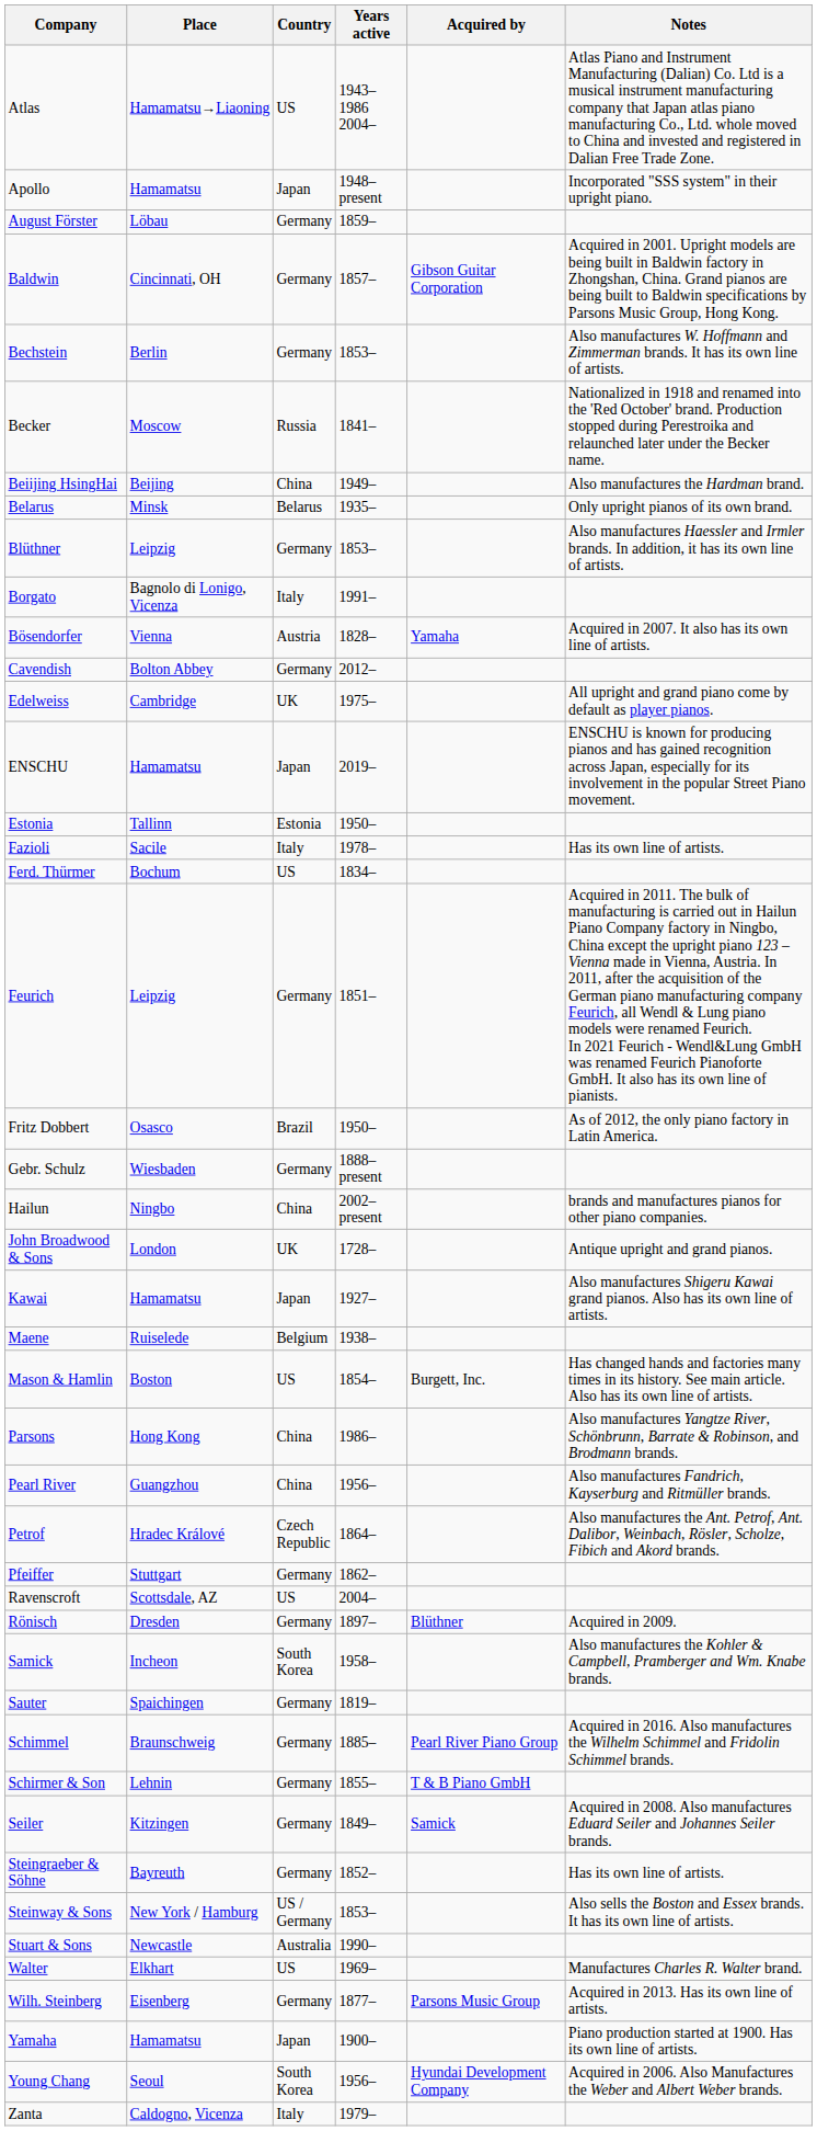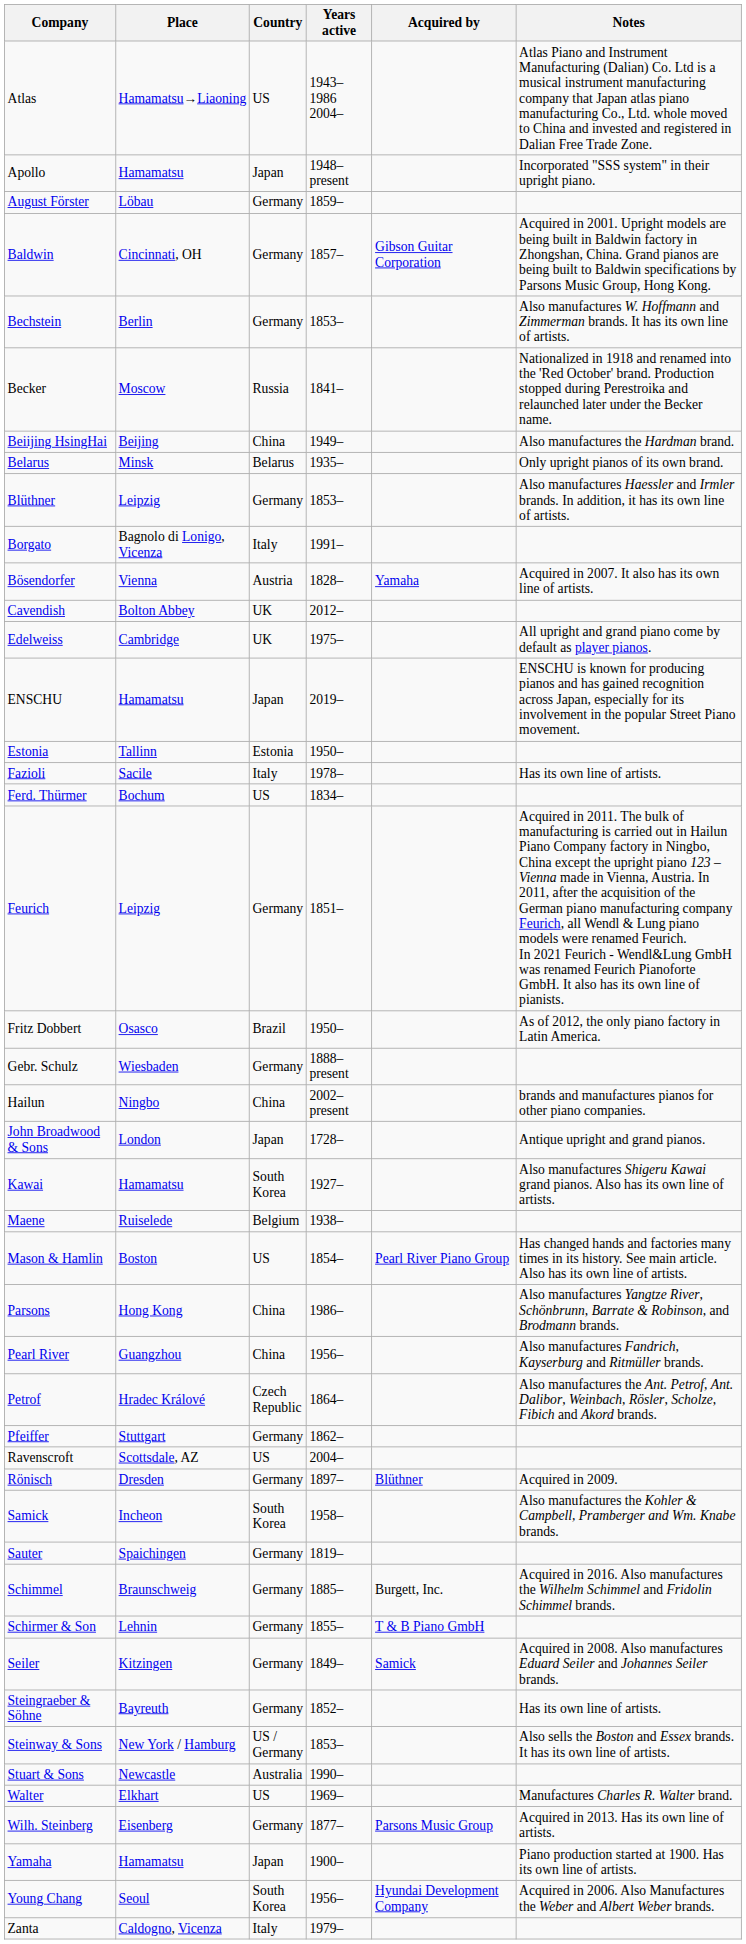 <table class="wikitable sortable">
 <tr>
 <th style="width:17%;">Company</th>
 <th style="width:12%;">Place</th>
 <th>Country</th>
 <th style="width:10%;">Years active</th>
 <th style="width:23%;">Acquired by</th>
 <th style="width:38%;" class="unsortable">Notes</th>
 </tr>
 <tr>
 <td>Atlas</td>
 <td><a href='#'>Hamamatsu</a>→<a href='#'>Liaoning</a></td>
 <td>US</td>
 <td>1943–1986<br>2004–</td>
 <td></td>
 <td>Atlas Piano and Instrument Manufacturing (Dalian) Co. Ltd is a musical instrument manufacturing company that Japan atlas piano manufacturing Co., Ltd. whole moved to China and invested and registered in Dalian Free Trade Zone.</td>
 </tr>
 <tr>
 <td>Apollo</td>
 <td><a href='#'>Hamamatsu</a></td>
 <td>Japan</td>
 <td>1948–present</td>
 <td></td>
 <td>Incorporated "SSS system" in their upright piano.</td>
 </tr>
 <tr>
 <td><a href='#'>August Förster</a></td>
 <td><a href='#'>Löbau</a></td>
 <td>Germany</td>
 <td>1859–</td>
 <td></td>
 <td></td>
 </tr>
 <tr>
 <td><a href='#'>Baldwin</a></td>
 <td><a href='#'>Cincinnati</a>, OH</td>
 <td>Germany</td>
 <td>1857–</td>
 <td><a href='#'>Gibson Guitar Corporation</a></td>
 <td>Acquired in 2001. Upright models are being built in Baldwin factory in Zhongshan, China. Grand pianos are being built to Baldwin specifications by Parsons Music Group, Hong Kong.</td>
 </tr>
 <tr>
 <td><a href='#'>Bechstein</a></td>
 <td><a href='#'>Berlin</a></td>
 <td>Germany</td>
 <td>1853–</td>
 <td></td>
 <td>Also manufactures <em>W. Hoffmann</em> and <em>Zimmerman</em> brands. It has its own line of artists.</td>
 </tr>
 <tr>
 <td>Becker</td>
 <td><a href='#'>Moscow</a></td>
 <td>Russia</td>
 <td>1841–</td>
 <td></td>
 <td>Nationalized in 1918 and renamed into the 'Red October' brand. Production stopped during Perestroika and relaunched later under the Becker name.</td>
 </tr>
 <tr>
 <td><a href='#'>Beiijing HsingHai</a></td>
 <td><a href='#'>Beijing</a></td>
 <td>China</td>
 <td>1949–</td>
 <td></td>
 <td>Also manufactures the <em>Hardman</em> brand.</td>
 </tr>
 <tr>
 <td><a href='#'>Belarus</a></td>
 <td><a href='#'>Minsk</a></td>
 <td>Belarus</td>
 <td>1935–</td>
 <td></td>
 <td>Only upright pianos of its own brand.</td>
 </tr>
 <tr>
 <td><a href='#'>Blüthner</a></td>
 <td><a href='#'>Leipzig</a></td>
 <td>Germany</td>
 <td>1853–</td>
 <td></td>
 <td>Also manufactures <em>Haessler</em> and <em>Irmler</em> brands. In addition, it has its own line of artists.</td>
 </tr>
 <tr>
 <td><a href='#'>Borgato</a></td>
 <td>Bagnolo di <a href='#'>Lonigo</a>, <a href='#'>Vicenza</a></td>
 <td>Italy</td>
 <td>1991–</td>
 <td></td>
 <td></td>
 </tr>
 <tr>
 <td><a href='#'>Bösendorfer</a></td>
 <td><a href='#'>Vienna</a></td>
 <td>Austria</td>
 <td>1828–</td>
 <td><a href='#'>Yamaha</a></td>
 <td>Acquired in 2007. It also has its own line of artists.</td>
 </tr>
 <tr>
 <td><a href='#'>Cavendish</a></td>
 <td><a href='#'>Bolton Abbey</a></td>
-<td>Germany</td>
+<td>UK</td>
 <td>2012–</td>
 <td></td>
 <td></td>
 </tr>
 <tr>
 <td><a href='#'>Edelweiss</a></td>
 <td><a href='#'>Cambridge</a></td>
 <td>UK</td>
 <td>1975–</td>
 <td></td>
 <td>All upright and grand piano come by default as <a href='#'>player pianos</a>.</td>
 </tr>
 <tr>
 <td>ENSCHU</td>
 <td><a href='#'>Hamamatsu</a></td>
 <td>Japan</td>
 <td>2019–</td>
 <td></td>
 <td>ENSCHU is known for producing pianos and has gained recognition across Japan, especially for its involvement in the popular Street Piano movement.</td>
 </tr>
 <tr>
 <td><a href='#'>Estonia</a></td>
 <td><a href='#'>Tallinn</a></td>
 <td>Estonia</td>
 <td>1950–</td>
 <td></td>
 <td></td>
 </tr>
 <tr>
 <td><a href='#'>Fazioli</a></td>
 <td><a href='#'>Sacile</a></td>
 <td>Italy</td>
 <td>1978–</td>
 <td></td>
 <td>Has its own line of artists.</td>
 </tr>
 <tr>
 <td><a href='#'>Ferd. Thürmer</a></td>
 <td><a href='#'>Bochum</a></td>
 <td>US</td>
 <td>1834–</td>
 <td></td>
 <td></td>
 </tr>
 <tr>
 <td><a href='#'>Feurich</a></td>
 <td><a href='#'>Leipzig</a></td>
 <td>Germany</td>
 <td>1851–</td>
 <td></td>
 <td>Acquired in 2011. The bulk of manufacturing is carried out in Hailun Piano Company factory in Ningbo, China except the upright piano <em>123 – Vienna</em> made in Vienna, Austria. In 2011, after the acquisition of the German piano manufacturing company <a href='#'>Feurich</a>, all Wendl & Lung piano models were renamed Feurich.<br>In 2021 Feurich - Wendl&Lung GmbH was renamed Feurich Pianoforte GmbH. It also has its own line of pianists.</td>
 </tr>
 <tr>
 <td>Fritz Dobbert</td>
 <td><a href='#'>Osasco</a></td>
 <td>Brazil</td>
 <td>1950–</td>
 <td></td>
 <td>As of 2012, the only piano factory in Latin America.</td>
 </tr>
 <tr>
 <td>Gebr. Schulz</td>
 <td><a href='#'>Wiesbaden</a></td>
 <td>Germany</td>
 <td>1888–present</td>
 <td></td>
 <td></td>
 </tr>
 <tr>
 <td>Hailun</td>
 <td><a href='#'>Ningbo</a></td>
 <td>China</td>
 <td>2002–present</td>
 <td></td>
 <td> brands and manufactures pianos for other piano companies.</td>
 </tr>
 <tr>
 <td><a href='#'>John Broadwood & Sons</a></td>
 <td><a href='#'>London</a></td>
-<td>UK</td>
+<td>Japan</td>
 <td>1728–</td>
 <td></td>
 <td>Antique upright and grand pianos.</td>
 </tr>
 <tr>
 <td><a href='#'>Kawai</a></td>
 <td><a href='#'>Hamamatsu</a></td>
-<td>Japan</td>
+<td>South Korea</td>
 <td>1927–</td>
 <td></td>
 <td>Also manufactures <em>Shigeru Kawai</em> grand pianos. Also has its own line of artists.</td>
 </tr>
 <tr>
 <td><a href='#'>Maene</a></td>
 <td><a href='#'>Ruiselede</a></td>
 <td>Belgium</td>
 <td>1938–</td>
 <td></td>
 <td></td>
 </tr>
 <tr>
 <td><a href='#'>Mason & Hamlin</a></td>
 <td><a href='#'>Boston</a></td>
 <td>US</td>
 <td>1854–</td>
-<td>Burgett, Inc.</td>
+<td><a href='#'>Pearl River Piano Group</a></td>
 <td>Has changed hands and factories many times in its history. See main article. Also has its own line of artists.</td>
 </tr>
 <tr>
 <td><a href='#'>Parsons</a></td>
 <td><a href='#'>Hong Kong</a></td>
 <td>China</td>
 <td>1986–</td>
 <td></td>
 <td>Also manufactures <em>Yangtze River</em>, <em>Schönbrunn</em>, <em>Barrate & Robinson</em>, and <em>Brodmann</em> brands.</td>
 </tr>
 <tr>
 <td><a href='#'>Pearl River</a></td>
 <td><a href='#'>Guangzhou</a></td>
 <td>China</td>
 <td>1956–</td>
 <td></td>
 <td>Also manufactures <em>Fandrich</em>, <em>Kayserburg</em> and <em>Ritmüller</em> brands.</td>
 </tr>
 <tr>
 <td><a href='#'>Petrof</a></td>
 <td><a href='#'>Hradec Králové</a></td>
 <td>Czech Republic</td>
 <td>1864–</td>
 <td></td>
 <td>Also manufactures the <em>Ant. Petrof</em>, <em>Ant. Dalibor</em>, <em>Weinbach</em>, <em>Rösler</em>, <em>Scholze</em>, <em>Fibich</em> and <em>Akord</em> brands.</td>
 </tr>
 <tr>
 <td><a href='#'>Pfeiffer</a></td>
 <td><a href='#'>Stuttgart</a></td>
 <td>Germany</td>
 <td>1862–</td>
 <td></td>
 <td></td>
 </tr>
 <tr>
 <td>Ravenscroft</td>
 <td><a href='#'>Scottsdale</a>, AZ</td>
 <td>US</td>
 <td>2004–</td>
 <td></td>
 </tr>
 <tr>
 <td><a href='#'>Rönisch</a></td>
 <td><a href='#'>Dresden</a></td>
 <td>Germany</td>
 <td>1897–</td>
 <td><a href='#'>Blüthner</a></td>
 <td>Acquired in 2009.</td>
 </tr>
 <tr>
 <td><a href='#'>Samick</a></td>
 <td><a href='#'>Incheon</a></td>
 <td>South Korea</td>
 <td>1958–</td>
 <td></td>
 <td>Also manufactures the <em>Kohler & Campbell, Pramberger and Wm. Knabe</em> brands.</td>
 </tr>
 <tr>
 <td><a href='#'>Sauter</a></td>
 <td><a href='#'>Spaichingen</a></td>
 <td>Germany</td>
 <td>1819–</td>
 <td></td>
 <td></td>
 </tr>
 <tr>
 <td><a href='#'>Schimmel</a></td>
 <td><a href='#'>Braunschweig</a></td>
 <td>Germany</td>
 <td>1885–</td>
-<td><a href='#'>Pearl River Piano Group</a></td>
+<td>Burgett, Inc.</td>
 <td>Acquired in 2016. Also manufactures the <em>Wilhelm Schimmel</em> and <em>Fridolin Schimmel</em> brands.</td>
 </tr>
 <tr>
 <td><a href='#'>Schirmer & Son</a></td>
 <td><a href='#'>Lehnin</a></td>
 <td>Germany</td>
 <td>1855–</td>
 <td><a href='#'>T & B Piano GmbH</a></td>
 <td></td>
 </tr>
 <tr>
 <td><a href='#'>Seiler</a></td>
 <td><a href='#'>Kitzingen</a></td>
 <td>Germany</td>
 <td>1849–</td>
 <td><a href='#'>Samick</a></td>
 <td>Acquired in 2008. Also manufactures <em>Eduard Seiler</em> and <em>Johannes Seiler</em> brands.</td>
 </tr>
 <tr>
 <td><a href='#'>Steingraeber & Söhne</a></td>
 <td><a href='#'>Bayreuth</a></td>
 <td>Germany</td>
 <td>1852–</td>
 <td></td>
 <td>Has its own line of artists.</td>
 </tr>
 <tr>
 <td><a href='#'>Steinway & Sons</a></td>
 <td><a href='#'>New York</a> / <a href='#'>Hamburg</a></td>
 <td>US / Germany</td>
 <td>1853–</td>
 <td></td>
 <td>Also sells the <em>Boston</em> and <em>Essex</em> brands. It has its own line of artists.</td>
 </tr>
 <tr>
 <td><a href='#'>Stuart & Sons</a></td>
 <td><a href='#'>Newcastle</a></td>
 <td>Australia</td>
 <td>1990–</td>
 <td></td>
 <td></td>
 </tr>
 <tr>
 <td><a href='#'>Walter</a></td>
 <td><a href='#'>Elkhart</a></td>
 <td>US</td>
 <td>1969–</td>
 <td></td>
 <td>Manufactures <em>Charles R. Walter</em> brand.</td>
 </tr>
 <tr>
 <td><a href='#'>Wilh. Steinberg</a></td>
 <td><a href='#'>Eisenberg</a></td>
 <td>Germany</td>
 <td>1877–</td>
 <td><a href='#'>Parsons Music Group</a></td>
 <td>Acquired in 2013. Has its own line of artists.</td>
 </tr>
 <tr>
 <td><a href='#'>Yamaha</a></td>
 <td><a href='#'>Hamamatsu</a></td>
 <td>Japan</td>
 <td>1900–</td>
 <td></td>
 <td>Piano production started at 1900. Has its own line of artists.</td>
 </tr>
 <tr>
 <td><a href='#'>Young Chang</a></td>
 <td><a href='#'>Seoul</a></td>
 <td>South Korea</td>
 <td>1956–</td>
 <td><a href='#'>Hyundai Development Company</a></td>
 <td>Acquired in 2006. Also Manufactures the <em>Weber</em> and <em>Albert Weber</em> brands.</td>
 </tr>
 <tr>
 <td>Zanta</td>
 <td><a href='#'>Caldogno</a>, <a href='#'>Vicenza</a></td>
 <td>Italy</td>
 <td>1979–</td>
 <td></td>
 <td></td>
 </tr>
 </table>
